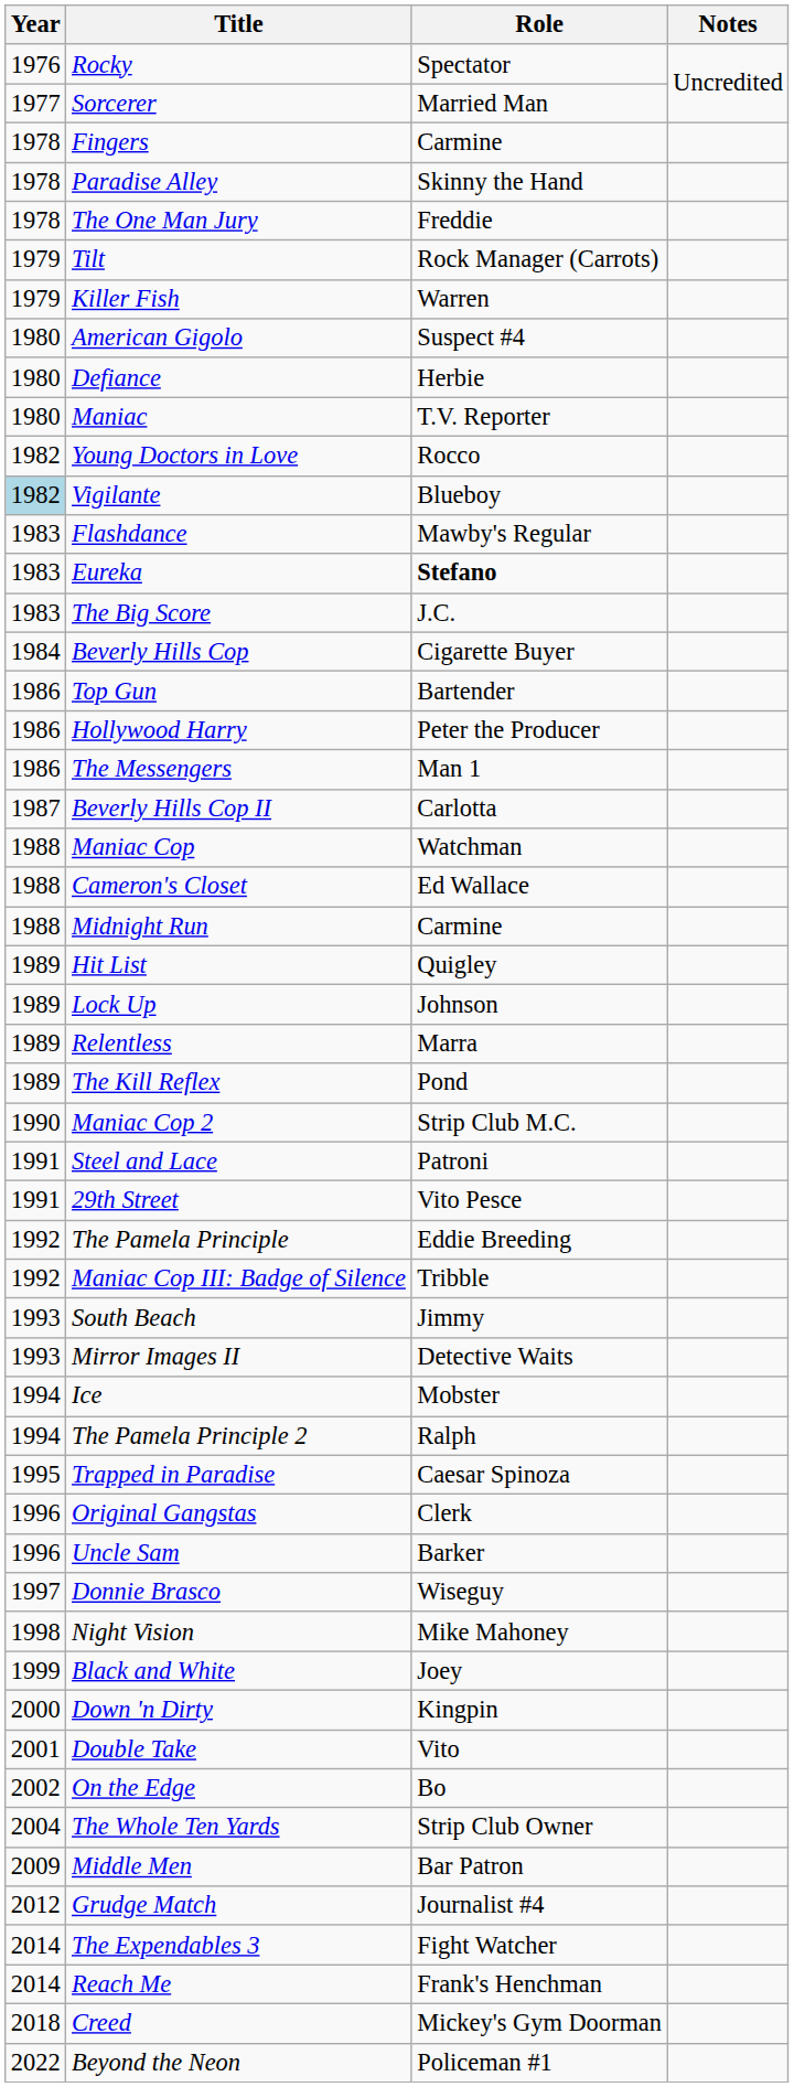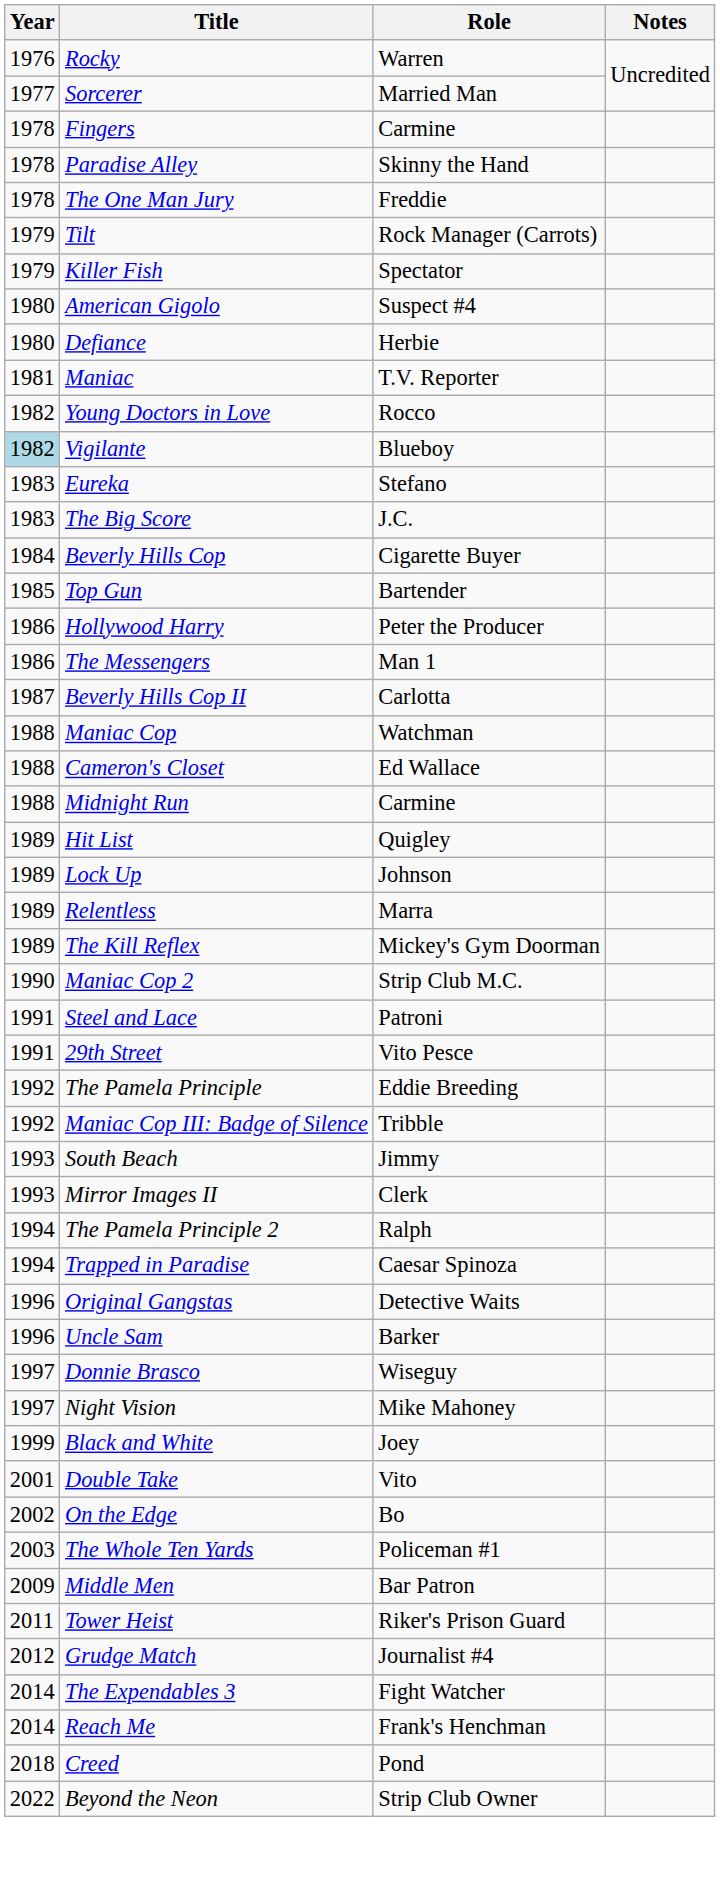 <table class="wikitable sortable">
 <tr>
 <th>Year</th>
 <th>Title</th>
 <th>Role</th>
 <th>Notes</th>
 </tr>
 <tr>
 <td>1976</td>
 <td><em><a href='#'>Rocky</a></em></td>
-<td>Spectator</td>
+<td>Warren</td>
 <td rowspan="2">Uncredited</td>
 </tr>
 <tr>
 <td>1977</td>
 <td><a href='#'><em>Sorcerer</em></a></td>
 <td>Married Man</td>
 </tr>
 <tr>
 <td>1978</td>
 <td><a href='#'><em>Fingers</em></a></td>
 <td>Carmine</td>
 <td></td>
 </tr>
 <tr>
 <td>1978</td>
 <td><em><a href='#'>Paradise Alley</a></em></td>
 <td>Skinny the Hand</td>
 <td></td>
 </tr>
 <tr>
 <td>1978</td>
 <td><em><a href='#'>The One Man Jury</a></em></td>
 <td>Freddie</td>
 <td></td>
 </tr>
 <tr>
 <td>1979</td>
 <td><a href='#'><em>Tilt</em></a></td>
 <td>Rock Manager (Carrots)</td>
 <td></td>
 </tr>
 <tr>
 <td>1979</td>
 <td><em><a href='#'>Killer Fish</a></em></td>
-<td>Warren</td>
+<td>Spectator</td>
 <td></td>
 </tr>
 <tr>
 <td>1980</td>
 <td><em><a href='#'>American Gigolo</a></em></td>
 <td>Suspect #4</td>
 <td></td>
 </tr>
 <tr>
 <td>1980</td>
 <td><a href='#'><em>Defiance</em></a></td>
 <td>Herbie</td>
 <td></td>
 </tr>
 <tr>
-<td>1980</td>
+<td>1981</td>
 <td><a href='#'><em>Maniac</em></a></td>
 <td>T.V. Reporter</td>
 <td></td>
 </tr>
 <tr>
 <td>1982</td>
 <td><em><a href='#'>Young Doctors in Love</a></em></td>
 <td>Rocco</td>
 <td></td>
 </tr>
 <tr>
 <td style="background: lightblue;">1982</td>
 <td><a href='#'><em>Vigilante</em></a></td>
 <td>Blueboy</td>
 <td></td>
 </tr>
 <tr>
 <td>1983</td>
-<td><em><a href='#'>Flashdance</a></em></td>
-<td>Mawby's Regular</td>
-<td></td>
-</tr>
-<tr>
-<td>1983</td>
 <td><a href='#'><em>Eureka</em></a></td>
-<td><strong>Stefano</strong></td>
+<td>Stefano</td>
 <td></td>
 </tr>
 <tr>
 <td>1983</td>
 <td><a href='#'><em>The Big Score</em></a></td>
 <td>J.C.</td>
 <td></td>
 </tr>
 <tr>
 <td>1984</td>
 <td><em><a href='#'>Beverly Hills Cop</a></em></td>
 <td>Cigarette Buyer</td>
 <td></td>
 </tr>
 <tr>
-<td>1986</td>
+<td>1985</td>
 <td><em><a href='#'>Top Gun</a></em></td>
 <td>Bartender</td>
 <td></td>
 </tr>
 <tr>
 <td>1986</td>
 <td><em><a href='#'>Hollywood Harry</a></em></td>
 <td>Peter the Producer</td>
 <td></td>
 </tr>
 <tr>
 <td>1986</td>
 <td><a href='#'><em>The Messengers</em></a></td>
 <td>Man 1</td>
 <td></td>
 </tr>
 <tr>
 <td>1987</td>
 <td><em><a href='#'>Beverly Hills Cop II</a></em></td>
 <td>Carlotta</td>
 <td></td>
 </tr>
 <tr>
 <td>1988</td>
 <td><em><a href='#'>Maniac Cop</a></em></td>
 <td>Watchman</td>
 <td></td>
 </tr>
 <tr>
 <td>1988</td>
 <td><em><a href='#'>Cameron's Closet</a></em></td>
 <td>Ed Wallace</td>
 <td></td>
 </tr>
 <tr>
 <td>1988</td>
 <td><em><a href='#'>Midnight Run</a></em></td>
 <td>Carmine</td>
 <td></td>
 </tr>
 <tr>
 <td>1989</td>
 <td><a href='#'><em>Hit List</em></a></td>
 <td>Quigley</td>
 <td></td>
 </tr>
 <tr>
 <td>1989</td>
 <td><a href='#'><em>Lock Up</em></a></td>
 <td>Johnson</td>
 <td></td>
 </tr>
 <tr>
 <td>1989</td>
 <td><a href='#'><em>Relentless</em></a></td>
 <td>Marra</td>
 <td></td>
 </tr>
 <tr>
 <td>1989</td>
 <td><em><a href='#'>The Kill Reflex</a></em></td>
-<td>Pond</td>
+<td>Mickey's Gym Doorman</td>
 <td></td>
 </tr>
 <tr>
 <td>1990</td>
 <td><em><a href='#'>Maniac Cop 2</a></em></td>
 <td>Strip Club M.C.</td>
 <td></td>
 </tr>
 <tr>
 <td>1991</td>
 <td><em><a href='#'>Steel and Lace</a></em></td>
 <td>Patroni</td>
 <td></td>
 </tr>
 <tr>
 <td>1991</td>
 <td><a href='#'><em>29th Street</em></a></td>
 <td>Vito Pesce</td>
 <td></td>
 </tr>
 <tr>
 <td>1992</td>
 <td><em>The Pamela Principle</em></td>
 <td>Eddie Breeding</td>
 <td></td>
 </tr>
 <tr>
 <td>1992</td>
 <td><em><a href='#'>Maniac Cop III: Badge of Silence</a></em></td>
 <td>Tribble</td>
 <td></td>
 </tr>
 <tr>
 <td>1993</td>
 <td><em>South Beach</em></td>
 <td>Jimmy</td>
 <td></td>
 </tr>
 <tr>
 <td>1993</td>
 <td><em>Mirror Images II</em></td>
-<td>Detective Waits</td>
-<td></td>
-</tr>
-<tr>
-<td>1994</td>
-<td><em>Ice</em></td>
-<td>Mobster</td>
+<td>Clerk</td>
 <td></td>
 </tr>
 <tr>
 <td>1994</td>
 <td><em>The Pamela Principle 2</em></td>
 <td>Ralph</td>
 <td></td>
 </tr>
 <tr>
-<td>1995</td>
+<td>1994</td>
 <td><em><a href='#'>Trapped in Paradise</a></em></td>
 <td>Caesar Spinoza</td>
 <td></td>
 </tr>
 <tr>
 <td>1996</td>
 <td><em><a href='#'>Original Gangstas</a></em></td>
-<td>Clerk</td>
+<td>Detective Waits</td>
 <td></td>
 </tr>
 <tr>
 <td>1996</td>
 <td><a href='#'><em>Uncle Sam</em></a></td>
 <td>Barker</td>
 <td></td>
 </tr>
 <tr>
 <td>1997</td>
 <td><a href='#'><em>Donnie Brasco</em></a></td>
 <td>Wiseguy</td>
 <td></td>
 </tr>
 <tr>
-<td>1998</td>
+<td>1997</td>
 <td><em>Night Vision</em></td>
 <td>Mike Mahoney</td>
 <td></td>
 </tr>
 <tr>
 <td>1999</td>
 <td><a href='#'><em>Black and White</em></a></td>
 <td>Joey</td>
-<td></td>
-</tr>
-<tr>
-<td>2000</td>
-<td><em><a href='#'>Down 'n Dirty</a></em></td>
-<td>Kingpin</td>
 <td></td>
 </tr>
 <tr>
 <td>2001</td>
 <td><a href='#'><em>Double Take</em></a></td>
 <td>Vito</td>
 <td></td>
 </tr>
 <tr>
 <td>2002</td>
 <td><a href='#'><em>On the Edge</em></a></td>
 <td>Bo</td>
 <td></td>
 </tr>
 <tr>
-<td>2004</td>
+<td>2003</td>
 <td><em><a href='#'>The Whole Ten Yards</a></em></td>
-<td>Strip Club Owner</td>
+<td>Policeman #1</td>
 <td></td>
 </tr>
 <tr>
 <td>2009</td>
 <td><a href='#'><em>Middle Men</em></a></td>
 <td>Bar Patron</td>
+<td></td>
+</tr>
+<tr>
+<td>2011</td>
+<td><em><a href='#'>Tower Heist</a></em></td>
+<td>Riker's Prison Guard</td>
 <td></td>
 </tr>
 <tr>
 <td>2012</td>
 <td><em><a href='#'>Grudge Match</a></em></td>
 <td>Journalist #4</td>
 <td></td>
 </tr>
 <tr>
 <td>2014</td>
 <td><em><a href='#'>The Expendables 3</a></em></td>
 <td>Fight Watcher</td>
 <td></td>
 </tr>
 <tr>
 <td>2014</td>
 <td><em><a href='#'>Reach Me</a></em></td>
 <td>Frank's Henchman</td>
 <td></td>
 </tr>
 <tr>
 <td>2018</td>
 <td><a href='#'><em>Creed</em></a></td>
-<td>Mickey's Gym Doorman</td>
+<td>Pond</td>
 <td></td>
 </tr>
 <tr>
 <td>2022</td>
 <td><em>Beyond the Neon</em></td>
-<td>Policeman #1</td>
+<td>Strip Club Owner</td>
 <td></td>
 </tr>
 </table>
